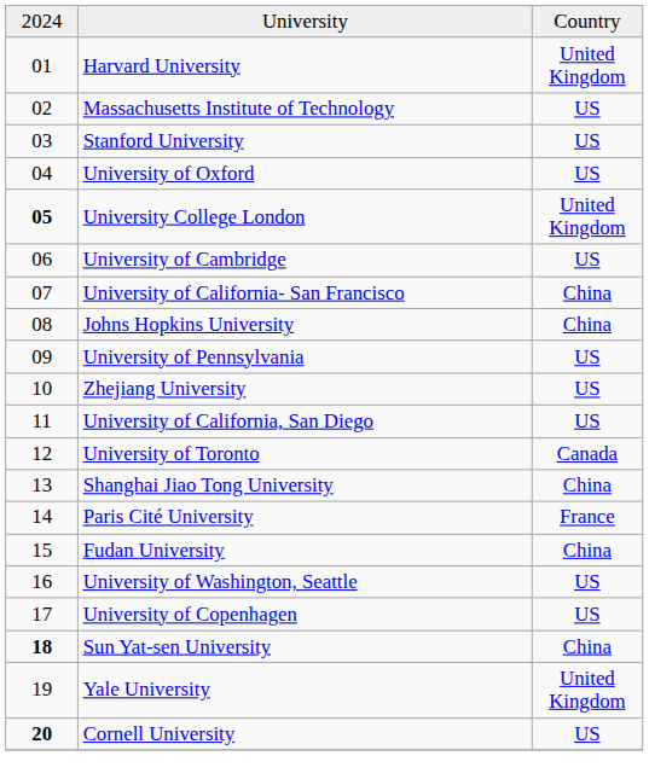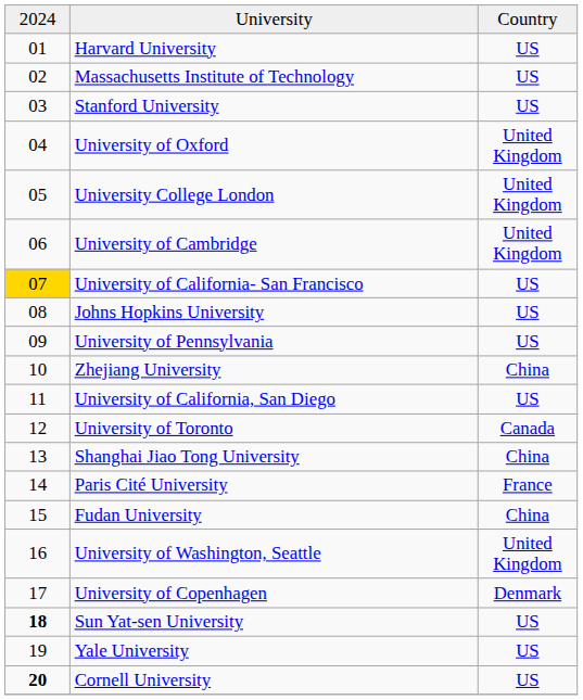 <table class="wikitable sortable">
 <tr bgColor="#efefef">
 <td width="50" align="center">2024</td>
 <td width="350" align="center">University</td>
 <td width="80" align="center">Country</td>
 </tr>
 <tr>
 <td width="50" align="center">01</td>
 <td width="350" align="left"><a href='#'>Harvard University</a></td>
-<td width="80" align="center"><a href='#'>United Kingdom</a></td>
+<td width="80" align="center"><a href='#'>US</a></td>
 </tr>
 <tr>
 <td width="50" align="center">02</td>
 <td width="350" align="left"><a href='#'>Massachusetts Institute of Technology</a></td>
 <td width="80" align="center"><a href='#'>US</a></td>
 </tr>
 <tr>
 <td width="50" align="center">03</td>
 <td width="350" align="left"><a href='#'>Stanford University</a></td>
 <td width="80" align="center"><a href='#'>US</a></td>
 </tr>
 <tr>
 <td width="50" align="center">04</td>
 <td width="350" align="left"><a href='#'>University of Oxford</a></td>
-<td width="80" align="center"><a href='#'>US</a></td>
+<td width="80" align="center"><a href='#'>United Kingdom</a></td>
 </tr>
 <tr>
-<td width="50" align="center"><strong>05</strong></td>
+<td width="50" align="center">05</td>
 <td width="350" align="left"><a href='#'>University College London</a></td>
 <td width="80" align="center"><a href='#'>United Kingdom</a></td>
 </tr>
 <tr>
 <td width="50" align="center">06</td>
 <td width="350" align="left"><a href='#'>University of Cambridge</a></td>
-<td width="80" align="center"><a href='#'>US</a></td>
+<td width="80" align="center"><a href='#'>United Kingdom</a></td>
 </tr>
 <tr>
-<td width="50" align="center">07</td>
+<td width="50" align="center" style="background: gold;">07</td>
 <td width="350" align="left"><a href='#'>University of California- San Francisco</a></td>
-<td width="80" align="center"><a href='#'>China</a></td>
+<td width="80" align="center"><a href='#'>US</a></td>
 </tr>
 <tr>
 <td width="50" align="center">08</td>
 <td width="350" align="left"><a href='#'>Johns Hopkins University</a></td>
-<td width="80" align="center"><a href='#'>China</a></td>
+<td width="80" align="center"><a href='#'>US</a></td>
 </tr>
 <tr>
 <td width="50" align="center">09</td>
 <td width="350" align="left"><a href='#'>University of Pennsylvania</a></td>
 <td width="80" align="center"><a href='#'>US</a></td>
 </tr>
 <tr>
 <td width="50" align="center">10</td>
 <td width="350" align="left"><a href='#'>Zhejiang University</a></td>
-<td width="80" align="center"><a href='#'>US</a></td>
+<td width="80" align="center"><a href='#'>China</a></td>
 </tr>
 <tr>
 <td width="50" align="center">11</td>
 <td width="350" align="left"><a href='#'>University of California, San Diego</a></td>
 <td width="80" align="center"><a href='#'>US</a></td>
 </tr>
 <tr>
 <td width="50" align="center">12</td>
 <td width="350" align="left"><a href='#'>University of Toronto</a></td>
 <td width="80" align="center"><a href='#'>Canada</a></td>
 </tr>
 <tr>
 <td width="50" align="center">13</td>
 <td width="350" align="left"><a href='#'>Shanghai Jiao Tong University</a></td>
 <td width="80" align="center"><a href='#'>China</a></td>
 </tr>
 <tr>
 <td width="50" align="center">14</td>
 <td width="350" align="left"><a href='#'>Paris Cité University</a></td>
 <td width="80" align="center"><a href='#'>France</a></td>
 </tr>
 <tr>
 <td width="50" align="center">15</td>
 <td width="350" align="left"><a href='#'>Fudan University</a></td>
 <td width="80" align="center"><a href='#'>China</a></td>
 </tr>
 <tr>
 <td width="50" align="center">16</td>
 <td width="350" align="left"><a href='#'>University of Washington, Seattle</a></td>
-<td width="80" align="center"><a href='#'>US</a></td>
+<td width="80" align="center"><a href='#'>United Kingdom</a></td>
 </tr>
 <tr>
 <td width="50" align="center">17</td>
 <td width="350" align="left"><a href='#'>University of Copenhagen</a></td>
-<td width="80" align="center"><a href='#'>US</a></td>
+<td width="80" align="center"><a href='#'>Denmark</a></td>
 </tr>
 <tr>
 <td width="50" align="center"><strong>18</strong></td>
 <td width="350" align="left"><a href='#'>Sun Yat-sen University</a></td>
-<td width="80" align="center"><a href='#'>China</a></td>
+<td width="80" align="center"><a href='#'>US</a></td>
 </tr>
 <tr>
 <td width="50" align="center">19</td>
 <td width="350" align="left"><a href='#'>Yale University</a></td>
-<td width="80" align="center"><a href='#'>United Kingdom</a></td>
+<td width="80" align="center"><a href='#'>US</a></td>
 </tr>
 <tr>
 <td width="50" align="center"><strong>20</strong></td>
 <td width="350" align="left"><a href='#'>Cornell University</a></td>
 <td width="80" align="center"><a href='#'>US</a></td>
 </tr>
 <tr>
 </tr>
 </table>
